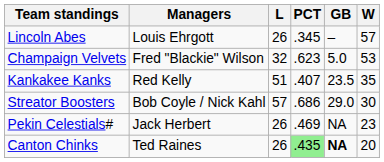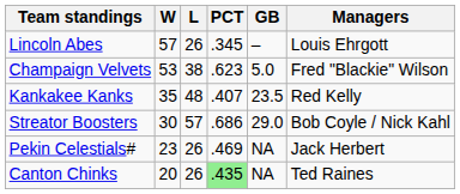 <table class="wikitable">
 <tr>
 <th>Team standings</th>
-<th>Managers</th>
+<th>W</th>
 <th>L</th>
 <th>PCT</th>
 <th>GB</th>
-<th>W</th>
+<th>Managers</th>
 </tr>
 <tr>
 <td><a href='#'>Lincoln Abes</a></td>
-<td>Louis Ehrgott</td>
+<td>57</td>
 <td>26</td>
 <td>.345</td>
 <td>–</td>
-<td>57</td>
+<td>Louis Ehrgott</td>
 </tr>
 <tr>
 <td><a href='#'>Champaign Velvets</a></td>
-<td>Fred "Blackie" Wilson</td>
-<td>32</td>
+<td>53</td>
+<td>38</td>
 <td>.623</td>
 <td>5.0</td>
-<td>53</td>
+<td>Fred "Blackie" Wilson</td>
 </tr>
 <tr>
 <td><a href='#'>Kankakee Kanks</a></td>
-<td>Red Kelly</td>
-<td>51</td>
+<td>35</td>
+<td>48</td>
 <td>.407</td>
 <td>23.5</td>
-<td>35</td>
+<td>Red Kelly</td>
 </tr>
 <tr>
 <td><a href='#'>Streator Boosters</a></td>
-<td>Bob Coyle / Nick Kahl</td>
+<td>30</td>
 <td>57</td>
 <td>.686</td>
 <td>29.0</td>
-<td>30</td>
+<td>Bob Coyle / Nick Kahl</td>
 </tr>
 <tr>
 <td><a href='#'>Pekin Celestials</a>#</td>
-<td>Jack Herbert</td>
+<td>23</td>
 <td>26</td>
 <td>.469</td>
 <td>NA</td>
-<td>23</td>
+<td>Jack Herbert</td>
 </tr>
 <tr>
 <td><a href='#'>Canton Chinks</a></td>
-<td>Ted Raines</td>
+<td>20</td>
 <td>26</td>
 <td style="background: lightgreen;">.435</td>
-<td><strong>NA</strong></td>
-<td>20</td>
+<td>NA</td>
+<td>Ted Raines</td>
 </tr>
 </table>
